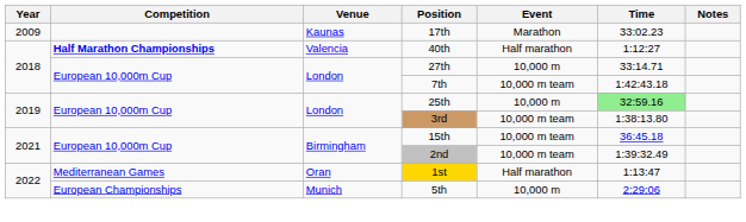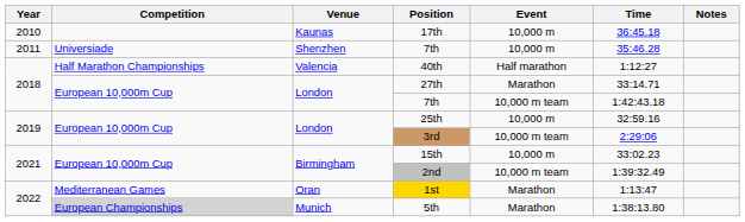 <table class="wikitable sortable" width=60% style="font-size:90%; text-align:center;">
 <tr>
 <th>Year</th>
 <th>Competition</th>
 <th>Venue</th>
 <th>Position</th>
 <th>Event</th>
 <th>Time</th>
 <th>Notes</th>
 </tr>
 <tr>
-<td rowspan=1>2009</td>
+<td rowspan=1>2010</td>
 <td align=left></td>
 <td align=left> <a href='#'>Kaunas</a></td>
 <td>17th</td>
-<td>Marathon</td>
-<td>33:02.23</td>
+<td>10,000 m</td>
+<td><a href='#'>36:45.18</a></td>
+<td></td>
+</tr>
+<tr>
+<td>2011</td>
+<td align=left><a href='#'>Universiade</a></td>
+<td align=left> <a href='#'>Shenzhen</a></td>
+<td>7th</td>
+<td>10,000 m</td>
+<td><a href='#'>35:46.28</a></td>
 <td></td>
 </tr>
 <tr>
 <td rowspan=3>2018</td>
-<td align=left><strong><a href='#'>Half Marathon Championships</a></strong></td>
+<td align=left><a href='#'>Half Marathon Championships</a></td>
 <td align=left> <a href='#'>Valencia</a></td>
 <td>40th</td>
 <td>Half marathon</td>
 <td>1:12:27</td>
 <td></td>
 </tr>
 <tr>
 <td rowspan=2 align=left><a href='#'>European 10,000m Cup</a></td>
 <td rowspan=2 align=left> <a href='#'>London</a></td>
 <td>27th</td>
-<td>10,000 m</td>
+<td>Marathon</td>
 <td>33:14.71</td>
 <td></td>
 </tr>
 <tr>
 <td>7th</td>
 <td>10,000 m team</td>
 <td>1:42:43.18</td>
 <td></td>
 </tr>
 <tr>
 <td rowspan=2>2019</td>
 <td rowspan=2 align=left><a href='#'>European 10,000m Cup</a></td>
 <td rowspan=2 align=left> <a href='#'>London</a></td>
 <td>25th</td>
 <td>10,000 m</td>
-<td style="background: lightgreen;">32:59.16</td>
+<td>32:59.16</td>
 <td></td>
 </tr>
 <tr>
 <td bgcolor=cc9966>3rd</td>
 <td>10,000 m team</td>
-<td>1:38:13.80</td>
+<td><a href='#'>2:29:06</a></td>
 <td></td>
 </tr>
 <tr>
 <td rowspan=2>2021</td>
 <td rowspan=2 align=left><a href='#'>European 10,000m Cup</a></td>
 <td rowspan=2 align=left> <a href='#'>Birmingham</a></td>
 <td>15th</td>
-<td>10,000 m team</td>
-<td><a href='#'>36:45.18</a></td>
+<td>10,000 m</td>
+<td>33:02.23</td>
 <td></td>
 </tr>
 <tr>
 <td bgcolor=silver>2nd</td>
 <td>10,000 m team</td>
 <td>1:39:32.49</td>
 <td></td>
 </tr>
 <tr>
 <td rowspan=2>2022</td>
 <td rowspan=1 align=left><a href='#'>Mediterranean Games</a></td>
 <td rowspan=1 align=left> <a href='#'>Oran</a></td>
 <td bgcolor=gold>1st</td>
-<td>Half marathon</td>
+<td>Marathon</td>
 <td>1:13:47</td>
 <td></td>
 </tr>
 <tr>
-<td rowspan=1 align=left><a href='#'>European Championships</a></td>
+<td rowspan=1 align=left style="background: lightgrey;"><a href='#'>European Championships</a></td>
 <td rowspan=1 align=left> <a href='#'>Munich</a></td>
 <td>5th</td>
-<td>10,000 m</td>
-<td><a href='#'>2:29:06</a></td>
+<td>Marathon</td>
+<td>1:38:13.80</td>
 <td></td>
 </tr>
 </table>
